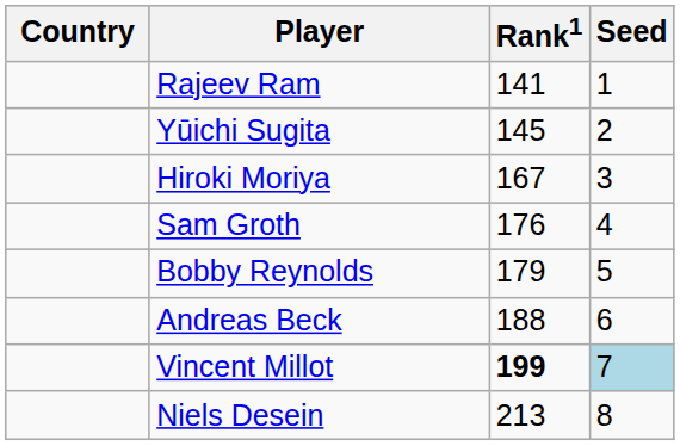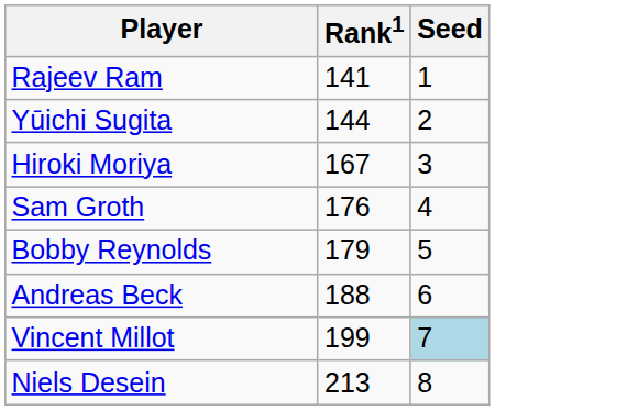 <table class="sortable wikitable">
 <tr>
-<th style="width:70px;">Country</th>
 <th style="width:175px;">Player</th>
 <th>Rank<sup>1</sup></th>
 <th>Seed</th>
 </tr>
 <tr>
-<td></td>
 <td><a href='#'>Rajeev Ram</a></td>
 <td>141</td>
 <td>1</td>
 </tr>
 <tr>
-<td></td>
 <td><a href='#'>Yūichi Sugita</a></td>
-<td>145</td>
+<td>144</td>
 <td>2</td>
 </tr>
 <tr>
-<td></td>
 <td><a href='#'>Hiroki Moriya</a></td>
 <td>167</td>
 <td>3</td>
 </tr>
 <tr>
-<td></td>
 <td><a href='#'>Sam Groth</a></td>
 <td>176</td>
 <td>4</td>
 </tr>
 <tr>
-<td></td>
 <td><a href='#'>Bobby Reynolds</a></td>
 <td>179</td>
 <td>5</td>
 </tr>
 <tr>
-<td></td>
 <td><a href='#'>Andreas Beck</a></td>
 <td>188</td>
 <td>6</td>
 </tr>
 <tr>
-<td></td>
 <td><a href='#'>Vincent Millot</a></td>
-<td><strong>199</strong></td>
+<td>199</td>
 <td style="background: lightblue;">7</td>
 </tr>
 <tr>
-<td></td>
 <td><a href='#'>Niels Desein</a></td>
 <td>213</td>
 <td>8</td>
 </tr>
 </table>
